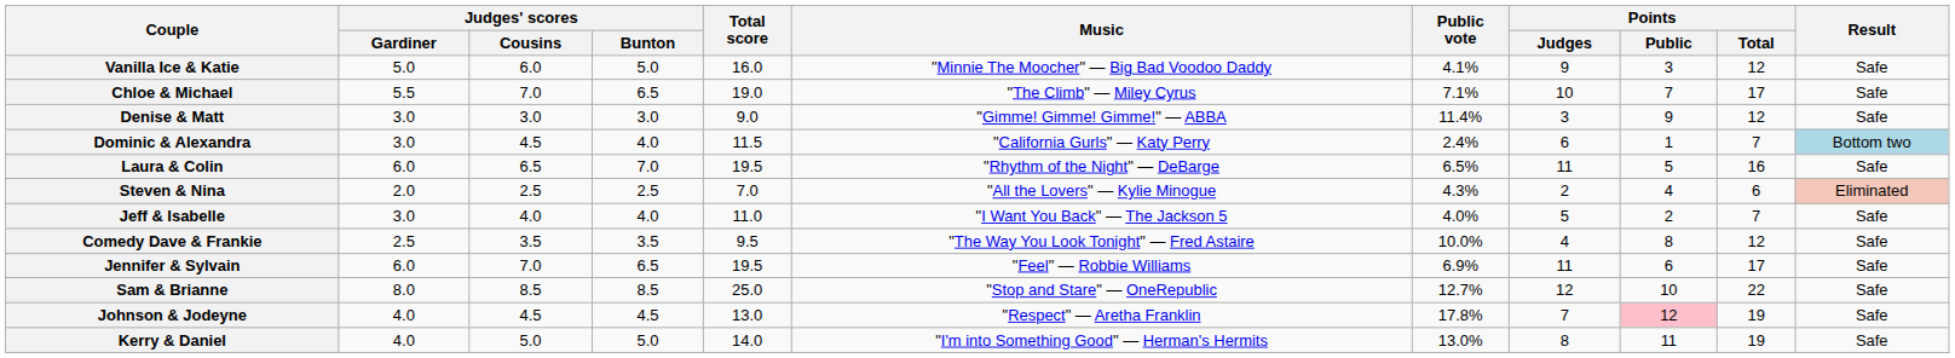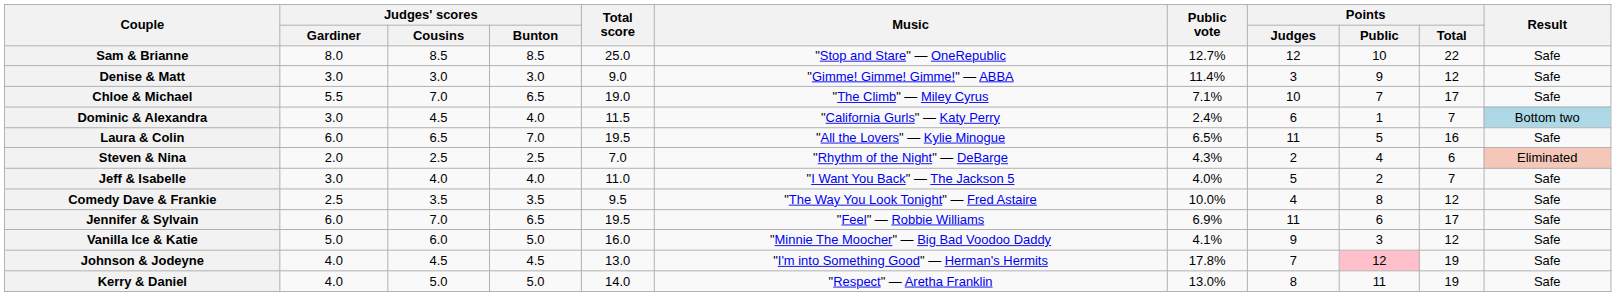 <table class="wikitable sortable" style="text-align:center; font-size:90%; width:90%">
 <tr>
 <th scope="col" rowspan=2>Couple</th>
 <th scope="col" colspan=3 class="unsortable">Judges' scores</th>
 <th scope="col" rowspan=2>Total<br>score</th>
 <th scope="col" rowspan=2 class="unsortable">Music</th>
 <th scope="col" rowspan=2>Public<br>vote</th>
 <th scope="col" colspan=3 class="unsortable">Points</th>
 <th scope="col" rowspan=2 class="unsortable">Result</th>
 </tr>
 <tr>
 <th class="unsortable">Gardiner</th>
 <th class="unsortable">Cousins</th>
 <th class="unsortable">Bunton</th>
 <th class="unsortable">Judges</th>
 <th class="unsortable">Public</th>
 <th>Total</th>
 </tr>
 <tr>
-<th scope="row">Vanilla Ice & Katie</th>
-<td>5.0</td>
-<td>6.0</td>
-<td>5.0</td>
-<td>16.0</td>
-<td>"<a href='#'>Minnie The Moocher</a>" — <a href='#'>Big Bad Voodoo Daddy</a></td>
-<td>4.1%</td>
+<th scope="row">Sam & Brianne</th>
+<td>8.0</td>
+<td>8.5</td>
+<td>8.5</td>
+<td>25.0</td>
+<td>"<a href='#'>Stop and Stare</a>" — <a href='#'>OneRepublic</a></td>
+<td>12.7%</td>
+<td>12</td>
+<td>10</td>
+<td>22</td>
+<td>Safe</td>
+</tr>
+<tr>
+<th scope="row">Denise & Matt</th>
+<td>3.0</td>
+<td>3.0</td>
+<td>3.0</td>
+<td>9.0</td>
+<td>"<a href='#'>Gimme! Gimme! Gimme!</a>" — <a href='#'>ABBA</a></td>
+<td>11.4%</td>
+<td>3</td>
 <td>9</td>
-<td>3</td>
 <td>12</td>
 <td>Safe</td>
 </tr>
 <tr>
 <th scope="row">Chloe & Michael</th>
 <td>5.5</td>
 <td>7.0</td>
 <td>6.5</td>
 <td>19.0</td>
 <td>"<a href='#'>The Climb</a>" — <a href='#'>Miley Cyrus</a></td>
 <td>7.1%</td>
 <td>10</td>
 <td>7</td>
 <td>17</td>
-<td>Safe</td>
-</tr>
-<tr>
-<th scope="row">Denise & Matt</th>
-<td>3.0</td>
-<td>3.0</td>
-<td>3.0</td>
-<td>9.0</td>
-<td>"<a href='#'>Gimme! Gimme! Gimme!</a>" — <a href='#'>ABBA</a></td>
-<td>11.4%</td>
-<td>3</td>
-<td>9</td>
-<td>12</td>
 <td>Safe</td>
 </tr>
 <tr>
 <th scope="row">Dominic & Alexandra</th>
 <td>3.0</td>
 <td>4.5</td>
 <td>4.0</td>
 <td>11.5</td>
 <td>"<a href='#'>California Gurls</a>" — <a href='#'>Katy Perry</a></td>
 <td>2.4%</td>
 <td>6</td>
 <td>1</td>
 <td>7</td>
 <td bgcolor=lightblue>Bottom two</td>
 </tr>
 <tr>
 <th scope="row">Laura & Colin</th>
 <td>6.0</td>
 <td>6.5</td>
 <td>7.0</td>
 <td>19.5</td>
-<td>"<a href='#'>Rhythm of the Night</a>" — <a href='#'>DeBarge</a></td>
+<td>"<a href='#'>All the Lovers</a>" — <a href='#'>Kylie Minogue</a></td>
 <td>6.5%</td>
 <td>11</td>
 <td>5</td>
 <td>16</td>
 <td>Safe</td>
 </tr>
 <tr>
 <th scope="row">Steven & Nina</th>
 <td>2.0</td>
 <td>2.5</td>
 <td>2.5</td>
 <td>7.0</td>
-<td>"<a href='#'>All the Lovers</a>" — <a href='#'>Kylie Minogue</a></td>
+<td>"<a href='#'>Rhythm of the Night</a>" — <a href='#'>DeBarge</a></td>
 <td>4.3%</td>
 <td>2</td>
 <td>4</td>
 <td>6</td>
 <td bgcolor="f4c7b8">Eliminated</td>
 </tr>
 <tr>
 <th scope="row">Jeff & Isabelle</th>
 <td>3.0</td>
 <td>4.0</td>
 <td>4.0</td>
 <td>11.0</td>
 <td>"<a href='#'>I Want You Back</a>" — <a href='#'>The Jackson 5</a></td>
 <td>4.0%</td>
 <td>5</td>
 <td>2</td>
 <td>7</td>
 <td>Safe</td>
 </tr>
 <tr>
 <th scope="row">Comedy Dave & Frankie</th>
 <td>2.5</td>
 <td>3.5</td>
 <td>3.5</td>
 <td>9.5</td>
 <td>"<a href='#'>The Way You Look Tonight</a>" — <a href='#'>Fred Astaire</a></td>
 <td>10.0%</td>
 <td>4</td>
 <td>8</td>
 <td>12</td>
 <td>Safe</td>
 </tr>
 <tr>
 <th scope="row">Jennifer & Sylvain</th>
 <td>6.0</td>
 <td>7.0</td>
 <td>6.5</td>
 <td>19.5</td>
 <td>"<a href='#'>Feel</a>" — <a href='#'>Robbie Williams</a></td>
 <td>6.9%</td>
 <td>11</td>
 <td>6</td>
 <td>17</td>
 <td>Safe</td>
 </tr>
 <tr>
-<th scope="row">Sam & Brianne</th>
-<td>8.0</td>
-<td>8.5</td>
-<td>8.5</td>
-<td>25.0</td>
-<td>"<a href='#'>Stop and Stare</a>" — <a href='#'>OneRepublic</a></td>
-<td>12.7%</td>
+<th scope="row">Vanilla Ice & Katie</th>
+<td>5.0</td>
+<td>6.0</td>
+<td>5.0</td>
+<td>16.0</td>
+<td>"<a href='#'>Minnie The Moocher</a>" — <a href='#'>Big Bad Voodoo Daddy</a></td>
+<td>4.1%</td>
+<td>9</td>
+<td>3</td>
 <td>12</td>
-<td>10</td>
-<td>22</td>
 <td>Safe</td>
 </tr>
 <tr>
 <th scope="row">Johnson & Jodeyne</th>
 <td>4.0</td>
 <td>4.5</td>
 <td>4.5</td>
 <td>13.0</td>
-<td>"<a href='#'>Respect</a>" — <a href='#'>Aretha Franklin</a></td>
+<td>"<a href='#'>I'm into Something Good</a>" — <a href='#'>Herman's Hermits</a></td>
 <td>17.8%</td>
 <td>7</td>
 <td style="background: pink;">12</td>
 <td>19</td>
 <td>Safe</td>
 </tr>
 <tr>
 <th scope="row">Kerry & Daniel</th>
 <td>4.0</td>
 <td>5.0</td>
 <td>5.0</td>
 <td>14.0</td>
-<td>"<a href='#'>I'm into Something Good</a>" — <a href='#'>Herman's Hermits</a></td>
+<td>"<a href='#'>Respect</a>" — <a href='#'>Aretha Franklin</a></td>
 <td>13.0%</td>
 <td>8</td>
 <td>11</td>
 <td>19</td>
 <td>Safe</td>
 </tr>
 </table>
